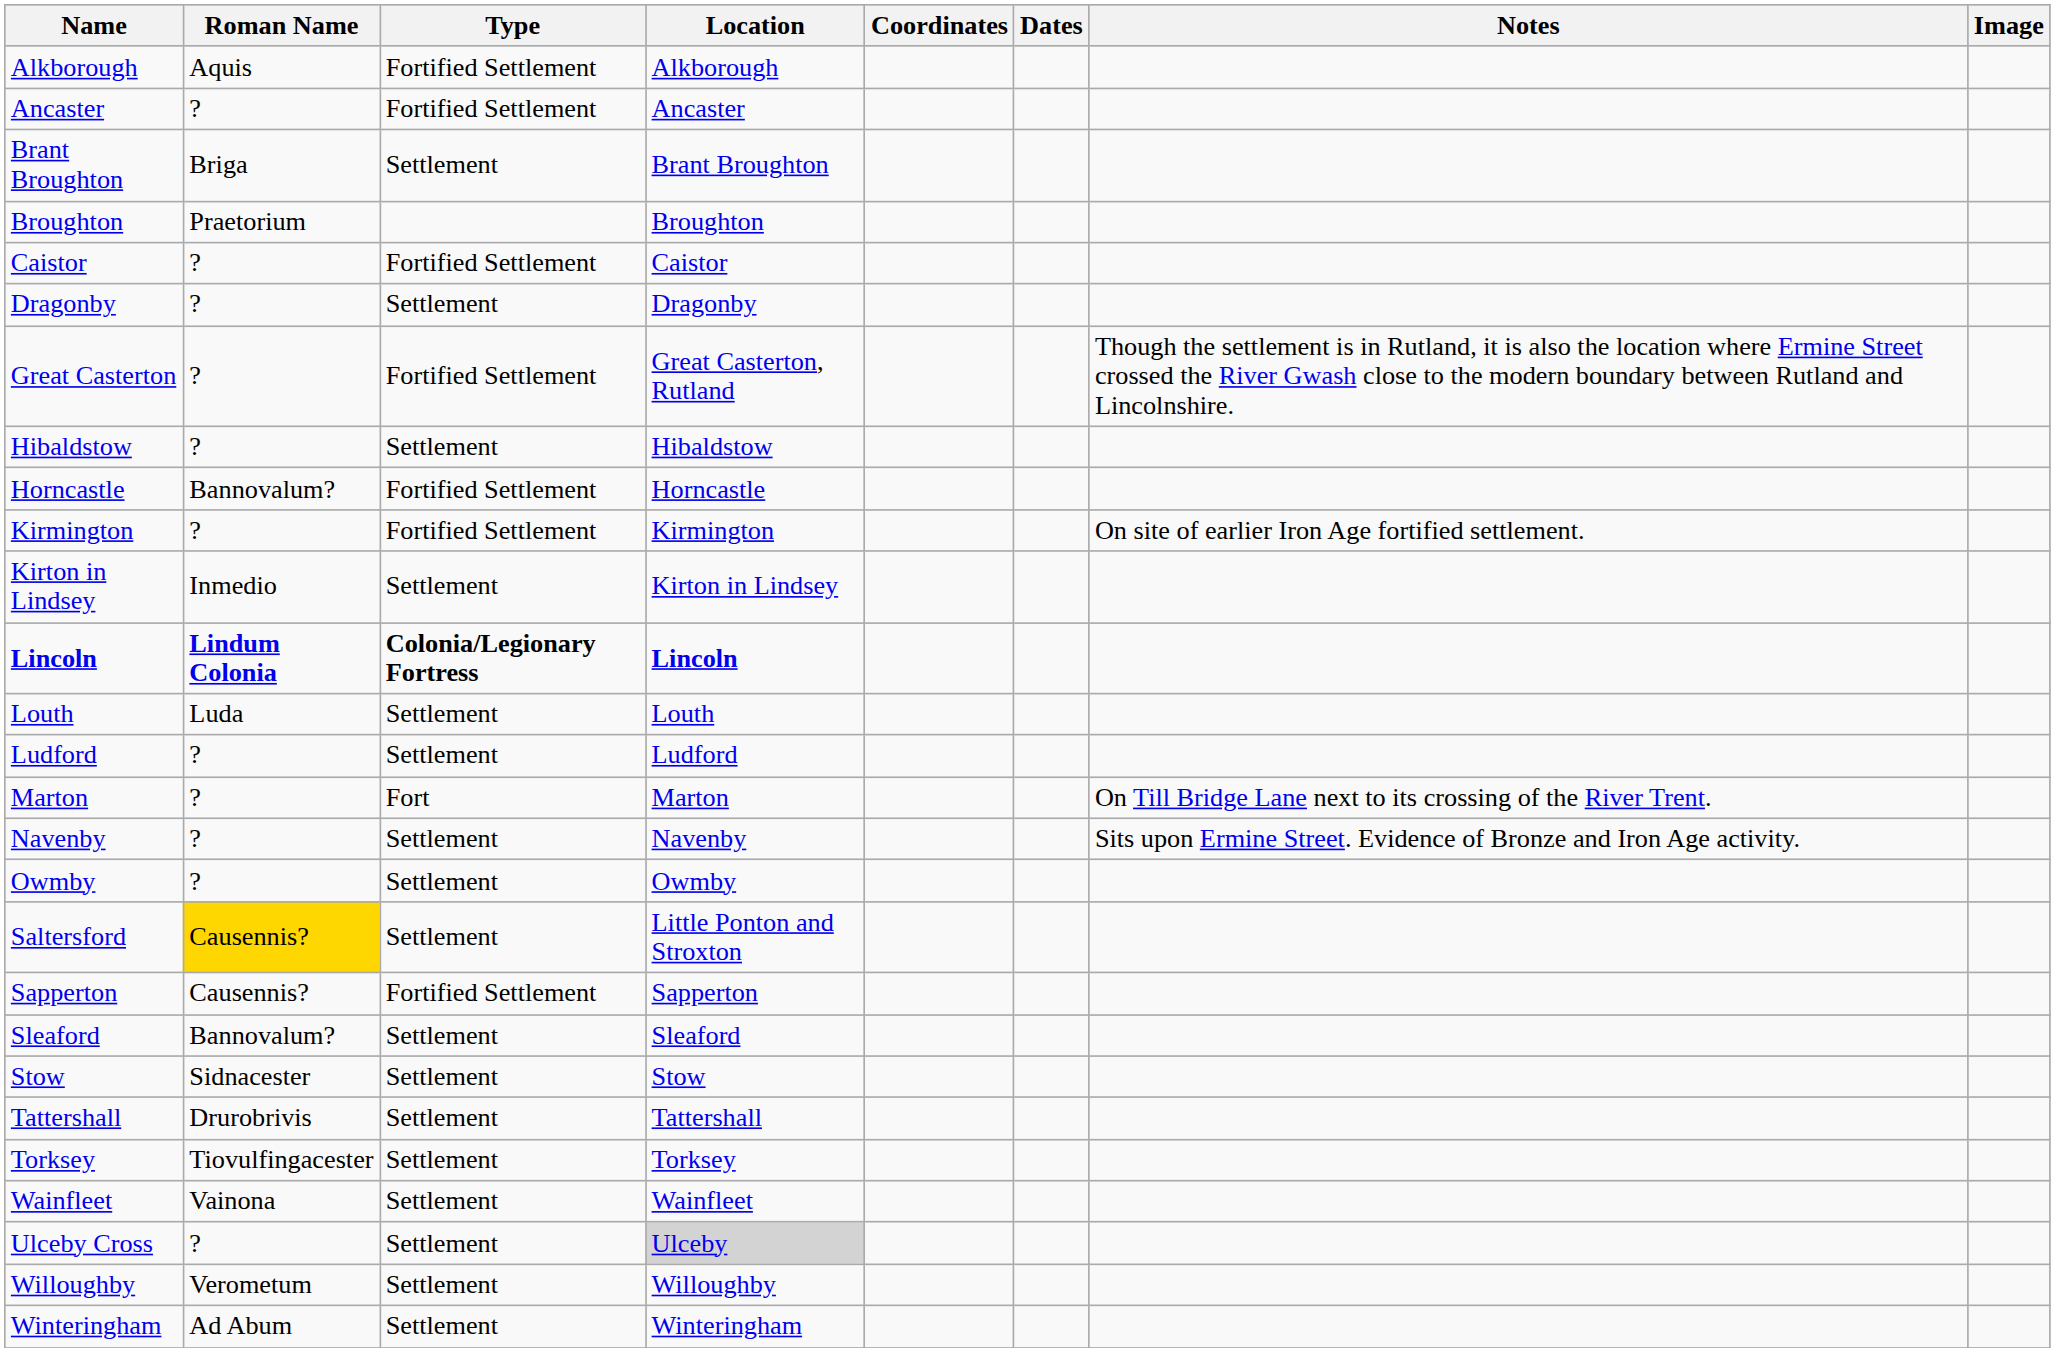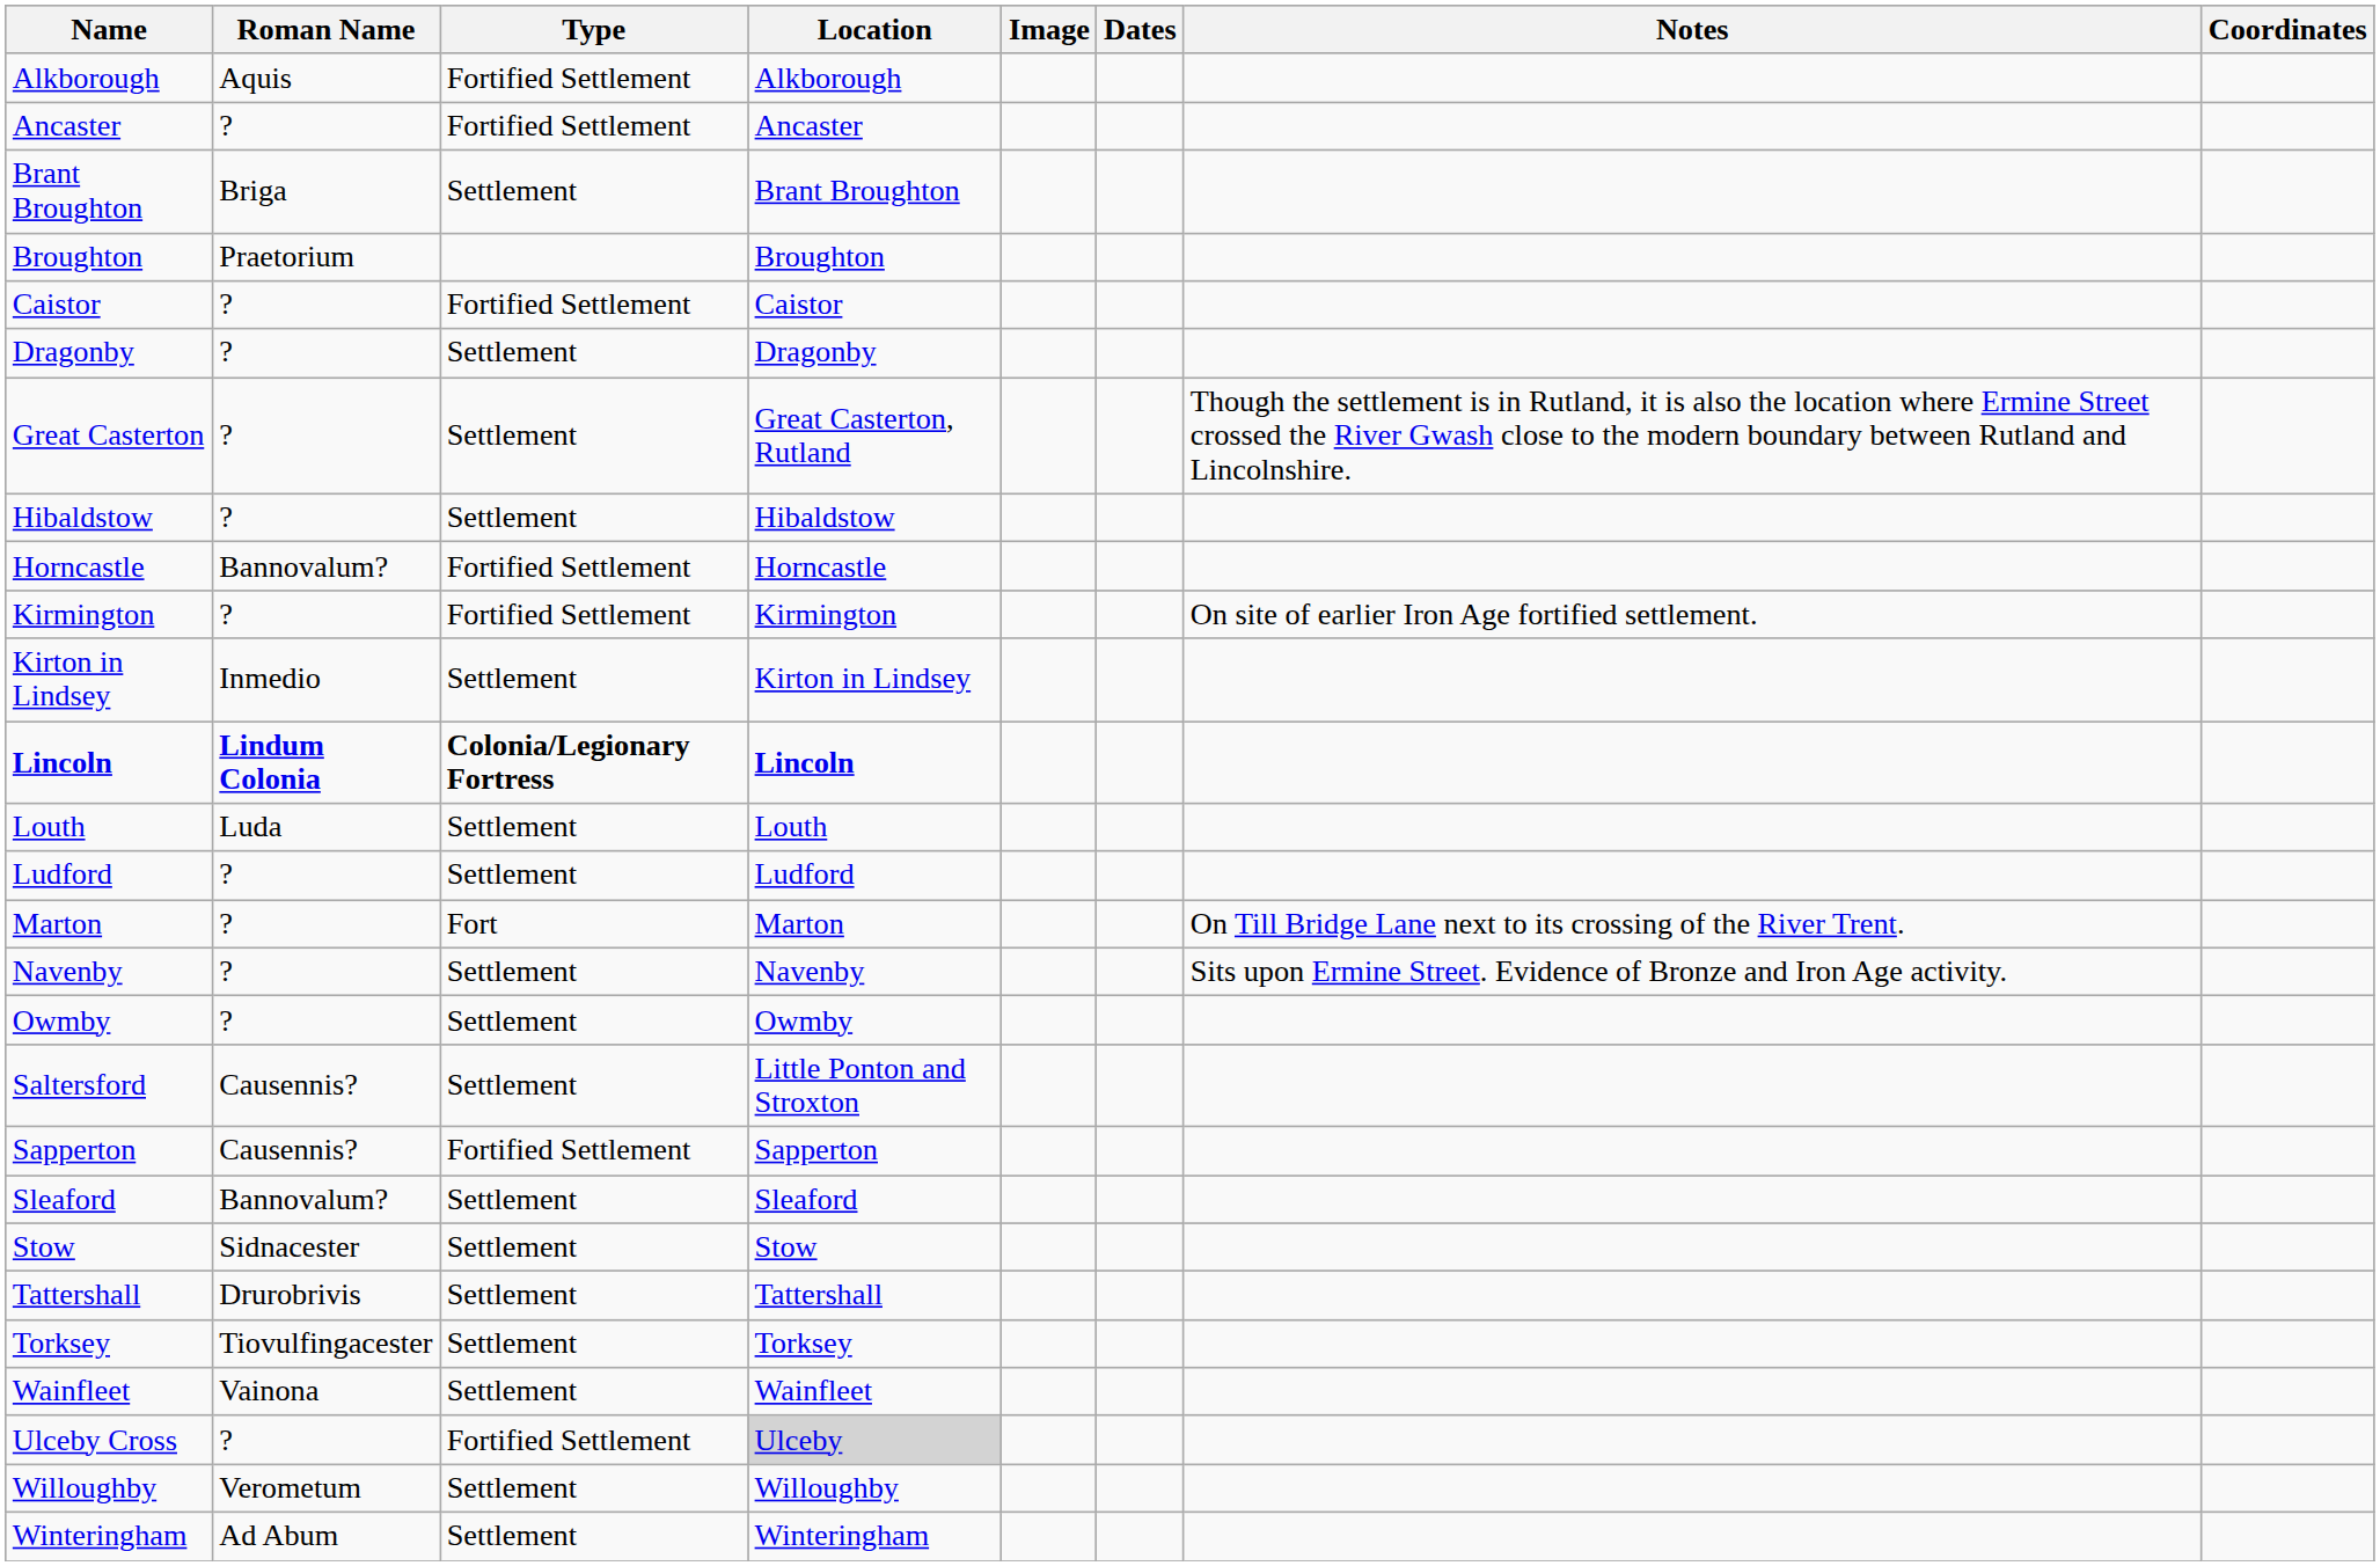 <table class="wikitable sortable">
 <tr>
 <th>Name</th>
 <th>Roman Name</th>
 <th>Type</th>
 <th>Location</th>
-<th>Coordinates</th>
+<th>Image</th>
 <th>Dates</th>
 <th>Notes</th>
-<th>Image</th>
+<th>Coordinates</th>
 </tr>
 <tr>
 <td><a href='#'>Alkborough</a></td>
 <td>Aquis</td>
 <td>Fortified Settlement</td>
 <td><a href='#'>Alkborough</a></td>
 <td></td>
 <td></td>
 <td></td>
 <td></td>
 </tr>
 <tr>
 <td><a href='#'>Ancaster</a></td>
 <td>?</td>
 <td>Fortified Settlement</td>
 <td><a href='#'>Ancaster</a></td>
 <td></td>
 <td></td>
 <td></td>
 <td></td>
 </tr>
 <tr>
 <td><a href='#'>Brant Broughton</a></td>
 <td>Briga</td>
 <td>Settlement</td>
 <td><a href='#'>Brant Broughton</a></td>
 <td></td>
 <td></td>
 <td></td>
 <td></td>
 </tr>
 <tr>
 <td><a href='#'>Broughton</a></td>
 <td>Praetorium</td>
 <td></td>
 <td><a href='#'>Broughton</a></td>
 <td></td>
 <td></td>
 <td></td>
 <td></td>
 </tr>
 <tr>
 <td><a href='#'>Caistor</a></td>
 <td>?</td>
 <td>Fortified Settlement</td>
 <td><a href='#'>Caistor</a></td>
 <td></td>
 <td></td>
 <td></td>
 <td></td>
 </tr>
 <tr>
 <td><a href='#'>Dragonby</a></td>
 <td>?</td>
 <td>Settlement</td>
 <td><a href='#'>Dragonby</a></td>
 <td></td>
 <td></td>
 <td></td>
 <td></td>
 </tr>
 <tr>
 <td><a href='#'>Great Casterton</a></td>
 <td>?</td>
-<td>Fortified Settlement</td>
+<td>Settlement</td>
 <td><a href='#'>Great Casterton</a>, <a href='#'>Rutland</a></td>
 <td></td>
 <td></td>
 <td>Though the settlement is in Rutland, it is also the location where <a href='#'>Ermine Street</a> crossed the <a href='#'>River Gwash</a> close to the modern boundary between Rutland and Lincolnshire.</td>
 <td></td>
 </tr>
 <tr>
 <td><a href='#'>Hibaldstow</a></td>
 <td>?</td>
 <td>Settlement</td>
 <td><a href='#'>Hibaldstow</a></td>
 <td></td>
 <td></td>
 <td></td>
 <td></td>
 </tr>
 <tr>
 <td><a href='#'>Horncastle</a></td>
 <td>Bannovalum?</td>
 <td>Fortified Settlement</td>
 <td><a href='#'>Horncastle</a></td>
 <td></td>
 <td></td>
 <td></td>
 <td></td>
 </tr>
 <tr>
 <td><a href='#'>Kirmington</a></td>
 <td>?</td>
 <td>Fortified Settlement</td>
 <td><a href='#'>Kirmington</a></td>
 <td></td>
 <td></td>
 <td>On site of earlier Iron Age fortified settlement.</td>
 <td></td>
 </tr>
 <tr>
 <td><a href='#'>Kirton in Lindsey</a></td>
 <td>Inmedio</td>
 <td>Settlement</td>
 <td><a href='#'>Kirton in Lindsey</a></td>
 <td></td>
 <td></td>
 <td></td>
 <td></td>
 </tr>
 <tr>
 <td><a href='#'><strong>Lincoln</strong></a></td>
 <td><strong><a href='#'>Lindum Colonia</a></strong></td>
 <td><strong>Colonia/Legionary Fortress</strong></td>
 <td><a href='#'><strong>Lincoln</strong></a></td>
 <td></td>
 <td></td>
 <td></td>
 <td></td>
 </tr>
 <tr>
 <td><a href='#'>Louth</a></td>
 <td>Luda</td>
 <td>Settlement</td>
 <td><a href='#'>Louth</a></td>
 <td></td>
 <td></td>
 <td></td>
 <td></td>
 </tr>
 <tr>
 <td><a href='#'>Ludford</a></td>
 <td>?</td>
 <td>Settlement</td>
 <td><a href='#'>Ludford</a></td>
 <td></td>
 <td></td>
 <td></td>
 <td></td>
 </tr>
 <tr>
 <td><a href='#'>Marton</a></td>
 <td>?</td>
 <td>Fort</td>
 <td><a href='#'>Marton</a></td>
 <td></td>
 <td></td>
 <td>On <a href='#'>Till Bridge Lane</a> next to its crossing of the <a href='#'>River Trent</a>.</td>
 <td></td>
 </tr>
 <tr>
 <td><a href='#'>Navenby</a></td>
 <td>?</td>
 <td>Settlement</td>
 <td><a href='#'>Navenby</a></td>
 <td></td>
 <td></td>
 <td>Sits upon <a href='#'>Ermine Street</a>. Evidence of Bronze and Iron Age activity.</td>
 <td></td>
 </tr>
 <tr>
 <td><a href='#'>Owmby</a></td>
 <td>?</td>
 <td>Settlement</td>
 <td><a href='#'>Owmby</a></td>
 <td></td>
 <td></td>
 <td></td>
 <td></td>
 </tr>
 <tr>
 <td><a href='#'>Saltersford</a></td>
-<td style="background: gold;">Causennis?</td>
+<td>Causennis?</td>
 <td>Settlement</td>
 <td><a href='#'>Little Ponton and Stroxton</a></td>
 <td></td>
 <td></td>
 <td></td>
 <td></td>
 </tr>
 <tr>
 <td><a href='#'>Sapperton</a></td>
 <td>Causennis?</td>
 <td>Fortified Settlement</td>
 <td><a href='#'>Sapperton</a></td>
 <td></td>
 <td></td>
 <td></td>
 <td></td>
 </tr>
 <tr>
 <td><a href='#'>Sleaford</a></td>
 <td>Bannovalum?</td>
 <td>Settlement</td>
 <td><a href='#'>Sleaford</a></td>
 <td></td>
 <td></td>
 <td></td>
 <td></td>
 </tr>
 <tr>
 <td><a href='#'>Stow</a></td>
 <td>Sidnacester</td>
 <td>Settlement</td>
 <td><a href='#'>Stow</a></td>
 <td></td>
 <td></td>
 <td></td>
 <td></td>
 </tr>
 <tr>
 <td><a href='#'>Tattershall</a></td>
 <td>Drurobrivis</td>
 <td>Settlement</td>
 <td><a href='#'>Tattershall</a></td>
 <td></td>
 <td></td>
 <td></td>
 <td></td>
 </tr>
 <tr>
 <td><a href='#'>Torksey</a></td>
 <td>Tiovulfingacester</td>
 <td>Settlement</td>
 <td><a href='#'>Torksey</a></td>
 <td></td>
 <td></td>
 <td></td>
 <td></td>
 </tr>
 <tr>
 <td><a href='#'>Wainfleet</a></td>
 <td>Vainona</td>
 <td>Settlement</td>
 <td><a href='#'>Wainfleet</a></td>
 <td></td>
 <td></td>
 <td></td>
 <td></td>
 </tr>
 <tr>
 <td><a href='#'>Ulceby Cross</a></td>
 <td>?</td>
-<td>Settlement</td>
+<td>Fortified Settlement</td>
 <td style="background: lightgrey;"><a href='#'>Ulceby</a></td>
 <td></td>
 <td></td>
 <td></td>
 <td></td>
 </tr>
 <tr>
 <td><a href='#'>Willoughby</a></td>
 <td>Verometum</td>
 <td>Settlement</td>
 <td><a href='#'>Willoughby</a></td>
 <td></td>
 <td></td>
 <td></td>
 <td></td>
 </tr>
 <tr>
 <td><a href='#'>Winteringham</a></td>
 <td>Ad Abum</td>
 <td>Settlement</td>
 <td><a href='#'>Winteringham</a></td>
 <td></td>
 <td></td>
 <td></td>
 <td></td>
 </tr>
 </table>
